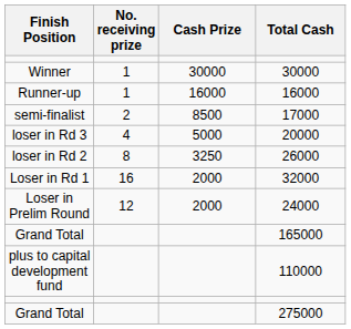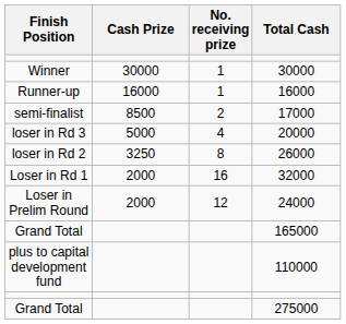 <table class="wikitable" style="text-align:center;">
 <tr>
 <th width=100 abbr="Finish Position">Finish Position</th>
+<th width=110 abbr="Cash Prize">Cash Prize</th>
 <th width=50 abbr="No. receiving prize">No. receiving prize</th>
-<th width=110 abbr="Cash Prize">Cash Prize</th>
 <th width=100 abbr="Total Cash">Total Cash</th>
 </tr>
 <tr>
 <td></td>
 <td></td>
 <td></td>
 <td></td>
 </tr>
 <tr>
 <td>Winner</td>
+<td>30000</td>
 <td>1</td>
-<td>30000</td>
 <td>30000</td>
 </tr>
 <tr>
 <td>Runner-up</td>
+<td>16000</td>
 <td>1</td>
-<td>16000</td>
 <td>16000</td>
 </tr>
 <tr>
 <td>semi-finalist</td>
+<td>8500</td>
 <td>2</td>
-<td>8500</td>
 <td>17000</td>
 </tr>
 <tr>
 <td>loser in Rd 3</td>
+<td>5000</td>
 <td>4</td>
-<td>5000</td>
 <td>20000</td>
 </tr>
 <tr>
 <td>loser in Rd 2</td>
+<td>3250</td>
 <td>8</td>
-<td>3250</td>
 <td>26000</td>
 </tr>
 <tr>
 <td>Loser in Rd 1</td>
+<td>2000</td>
 <td>16</td>
-<td>2000</td>
 <td>32000</td>
 </tr>
 <tr>
 <td>Loser in Prelim Round</td>
+<td>2000</td>
 <td>12</td>
-<td>2000</td>
 <td>24000</td>
 </tr>
 <tr>
 <td>Grand Total</td>
 <td></td>
 <td></td>
 <td>165000</td>
 </tr>
 <tr>
 <td>plus to capital development fund</td>
 <td></td>
 <td></td>
 <td>110000</td>
 </tr>
 <tr>
 <td></td>
 <td></td>
 <td></td>
 <td></td>
 </tr>
 <tr>
 <td>Grand Total</td>
 <td></td>
 <td></td>
 <td>275000</td>
 </tr>
 </table>
